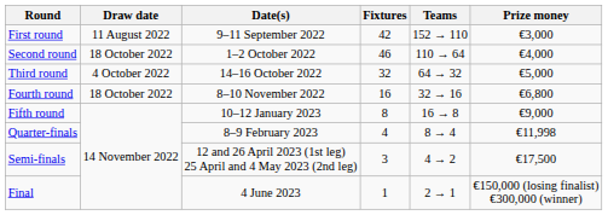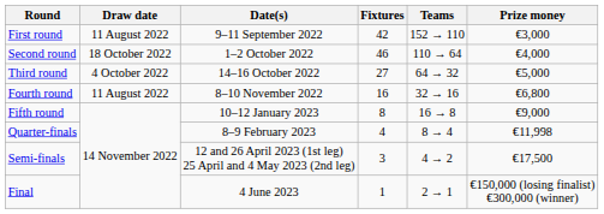 <table class="wikitable" style="text-align:center;">
 <tr>
 <th>Round</th>
 <th>Draw date</th>
 <th>Date(s)</th>
 <th>Fixtures</th>
 <th>Teams</th>
 <th>Prize money</th>
 </tr>
 <tr>
 <td style="text-align:left;"><a href='#'>First round</a></td>
 <td>11 August 2022</td>
 <td>9–11 September 2022</td>
 <td>42</td>
 <td>152 → 110</td>
 <td>€3,000</td>
 </tr>
 <tr>
 <td style="text-align:left;"><a href='#'>Second round</a></td>
 <td>18 October 2022</td>
 <td>1–2 October 2022</td>
 <td>46</td>
 <td>110 → 64</td>
 <td>€4,000</td>
 </tr>
 <tr>
 <td style="text-align:left;"><a href='#'>Third round</a></td>
 <td>4 October 2022</td>
 <td>14–16 October 2022</td>
-<td>32</td>
+<td>27</td>
 <td>64 → 32</td>
 <td>€5,000</td>
 </tr>
 <tr>
 <td style="text-align:left;"><a href='#'>Fourth round</a></td>
-<td>18 October 2022</td>
+<td>11 August 2022</td>
 <td>8–10 November 2022</td>
 <td>16</td>
 <td>32 → 16</td>
 <td>€6,800</td>
 </tr>
 <tr>
 <td style="text-align:left;"><a href='#'>Fifth round</a></td>
 <td rowspan=4>14 November 2022</td>
 <td>10–12 January 2023</td>
 <td>8</td>
 <td>16 → 8</td>
 <td>€9,000</td>
 </tr>
 <tr>
 <td style="text-align:left;"><a href='#'>Quarter-finals</a></td>
 <td>8–9 February 2023</td>
 <td>4</td>
 <td>8 → 4</td>
 <td>€11,998</td>
 </tr>
 <tr>
 <td style="text-align:left;"><a href='#'>Semi-finals</a></td>
 <td>12 and 26 April 2023 (1st leg)<br>25 April and 4 May 2023 (2nd leg)</td>
 <td>3</td>
 <td>4 → 2</td>
 <td>€17,500</td>
 </tr>
 <tr>
 <td style="text-align:left;"><a href='#'>Final</a></td>
 <td>4 June 2023</td>
 <td>1</td>
 <td>2 → 1</td>
 <td>€150,000 (losing finalist)<br>€300,000 (winner)</td>
 </tr>
 </table>
